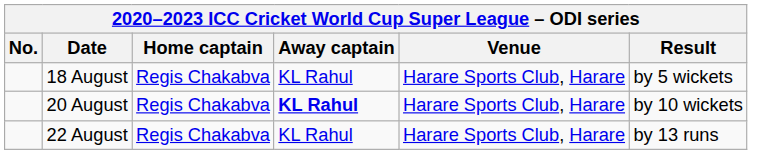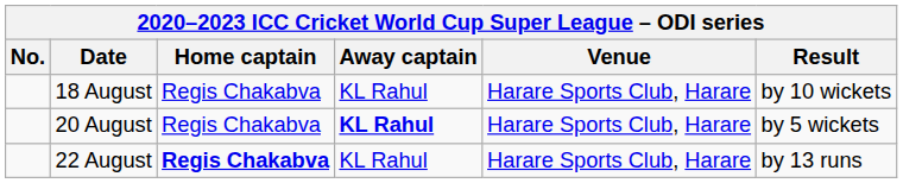 <table class="wikitable">
 <tr>
 <th colspan="9"><a href='#'>2020–2023 ICC Cricket World Cup Super League</a> – ODI series</th>
 </tr>
 <tr>
 <th>No.</th>
 <th>Date</th>
 <th>Home captain</th>
 <th>Away captain</th>
 <th>Venue</th>
 <th>Result</th>
 </tr>
 <tr>
 <td></td>
 <td>18 August</td>
 <td><a href='#'>Regis Chakabva</a></td>
 <td><a href='#'>KL Rahul</a></td>
 <td><a href='#'>Harare Sports Club</a>, <a href='#'>Harare</a></td>
-<td> by 5 wickets</td>
+<td> by 10 wickets</td>
 </tr>
 <tr>
 <td></td>
 <td>20 August</td>
 <td><a href='#'>Regis Chakabva</a></td>
 <td><strong><a href='#'>KL Rahul</a></strong></td>
 <td><a href='#'>Harare Sports Club</a>, <a href='#'>Harare</a></td>
-<td> by 10 wickets</td>
+<td> by 5 wickets</td>
 </tr>
 <tr>
 <td></td>
 <td>22 August</td>
-<td><a href='#'>Regis Chakabva</a></td>
+<td><strong><a href='#'>Regis Chakabva</a></strong></td>
 <td><a href='#'>KL Rahul</a></td>
 <td><a href='#'>Harare Sports Club</a>, <a href='#'>Harare</a></td>
 <td> by 13 runs</td>
 </tr>
 </table>
